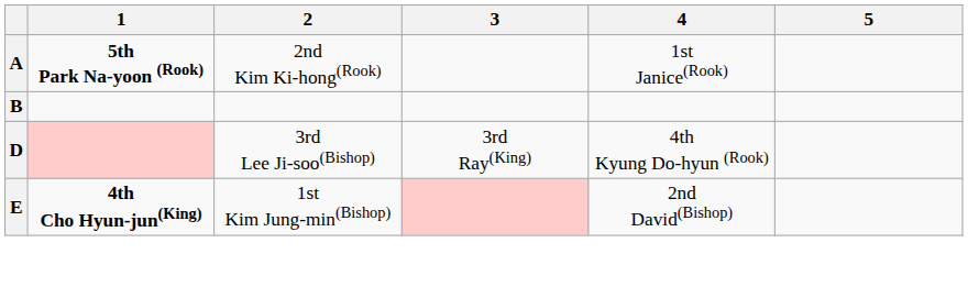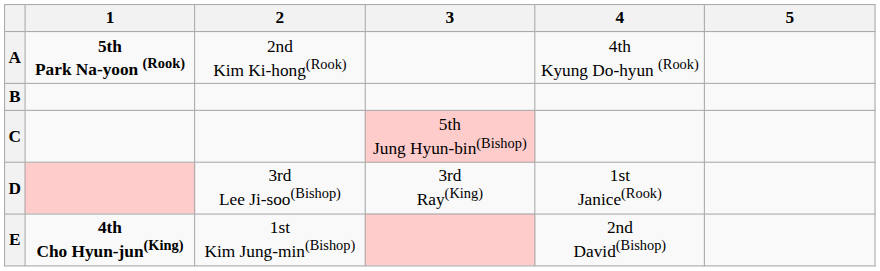 <table class="wikitable" style="text-align:center">
 <tr>
 <th></th>
 <th scope="col" style="width: 150px;">1</th>
 <th scope="col" style="width: 150px;">2</th>
 <th scope="col" style="width: 150px;">3</th>
 <th scope="col" style="width: 150px;">4</th>
 <th scope="col" style="width: 150px;">5</th>
 </tr>
 <tr>
 <th scope="row">A</th>
 <td><strong>5th<br>Park Na-yoon <sup>(Rook)</sup></strong></td>
 <td>2nd<br>Kim Ki-hong<sup>(Rook)</sup></td>
 <td></td>
-<td>1st<br>Janice<sup>(Rook)</sup></td>
+<td>4th<br>Kyung Do-hyun <sup>(Rook)</sup></td>
 <td></td>
 </tr>
 <tr>
 <th scope="row">B</th>
 <td></td>
 <td></td>
 <td></td>
 <td></td>
 <td></td>
 </tr>
 <tr>
+<th scope="row">C</th>
+<td></td>
+<td></td>
+<td style="background-color:#FFCCCC">5th<br>Jung Hyun-bin<sup>(Bishop)</sup></td>
+<td></td>
+<td></td>
+</tr>
+<tr>
 <th scope="row">D</th>
 <td style="background-color:#FFCCCC"></td>
 <td>3rd<br>Lee Ji-soo<sup>(Bishop)</sup></td>
 <td>3rd<br>Ray<sup>(King)</sup></td>
-<td>4th<br>Kyung Do-hyun <sup>(Rook)</sup></td>
+<td>1st<br>Janice<sup>(Rook)</sup></td>
 <td></td>
 </tr>
 <tr>
 <th scope="row">E</th>
 <td><strong>4th<br>Cho Hyun-jun<sup>(King)</sup></strong></td>
 <td>1st<br>Kim Jung-min<sup>(Bishop)</sup></td>
 <td style="background-color:#FFCCCC"></td>
 <td>2nd<br>David<sup>(Bishop)</sup></td>
 <td></td>
 </tr>
 </table>
